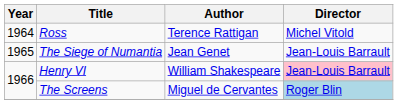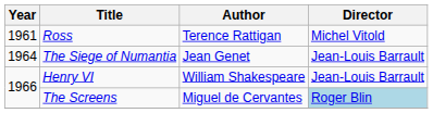 <table class="wikitable">
 <tr>
 <th>Year</th>
 <th>Title</th>
 <th>Author</th>
 <th>Director</th>
 </tr>
 <tr>
-<td>1964</td>
+<td>1961</td>
 <td><em><a href='#'>Ross</a></em></td>
 <td><a href='#'>Terence Rattigan</a></td>
 <td><a href='#'>Michel Vitold</a></td>
 </tr>
 <tr>
-<td>1965</td>
+<td>1964</td>
 <td><em><a href='#'>The Siege of Numantia</a></em></td>
 <td><a href='#'>Jean Genet</a></td>
 <td><a href='#'>Jean-Louis Barrault</a></td>
 </tr>
 <tr>
 <td rowspan=2>1966</td>
 <td><em><a href='#'>Henry VI</a></em></td>
 <td><a href='#'>William Shakespeare</a></td>
-<td style="background: pink;"><a href='#'>Jean-Louis Barrault</a></td>
+<td><a href='#'>Jean-Louis Barrault</a></td>
 </tr>
 <tr>
 <td><em><a href='#'>The Screens</a></em></td>
 <td><a href='#'>Miguel de Cervantes</a></td>
 <td style="background: lightblue;"><a href='#'>Roger Blin</a></td>
 </tr>
 <tr>
 </tr>
 </table>
